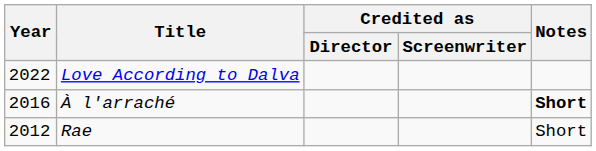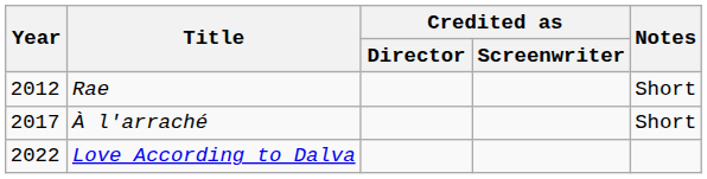 <table class="wikitable sortable">
 <tr>
 <th rowspan=2 width="33">Year</th>
 <th rowspan=2>Title</th>
 <th colspan=2>Credited as</th>
 <th rowspan=2>Notes</th>
 </tr>
 <tr>
 <th width=65>Director</th>
 <th width=65>Screenwriter</th>
 </tr>
 <tr>
+<td>2012</td>
+<td align="left"><em>Rae</em></td>
+<td></td>
+<td></td>
+<td>Short</td>
+</tr>
+<tr>
+<td>2017</td>
+<td align="left"><em>À l'arraché</em></td>
+<td></td>
+<td></td>
+<td>Short</td>
+</tr>
+<tr>
 <td>2022</td>
 <td align="left"><em><a href='#'>Love According to Dalva</a></em></td>
 <td></td>
 <td></td>
 <td></td>
 </tr>
-<tr>
-<td>2016</td>
-<td align="left"><em>À l'arraché</em></td>
-<td></td>
-<td></td>
-<td><strong>Short</strong></td>
-</tr>
-<tr>
-<td>2012</td>
-<td align="left"><em>Rae</em></td>
-<td></td>
-<td></td>
-<td>Short</td>
-</tr>
 </table>
